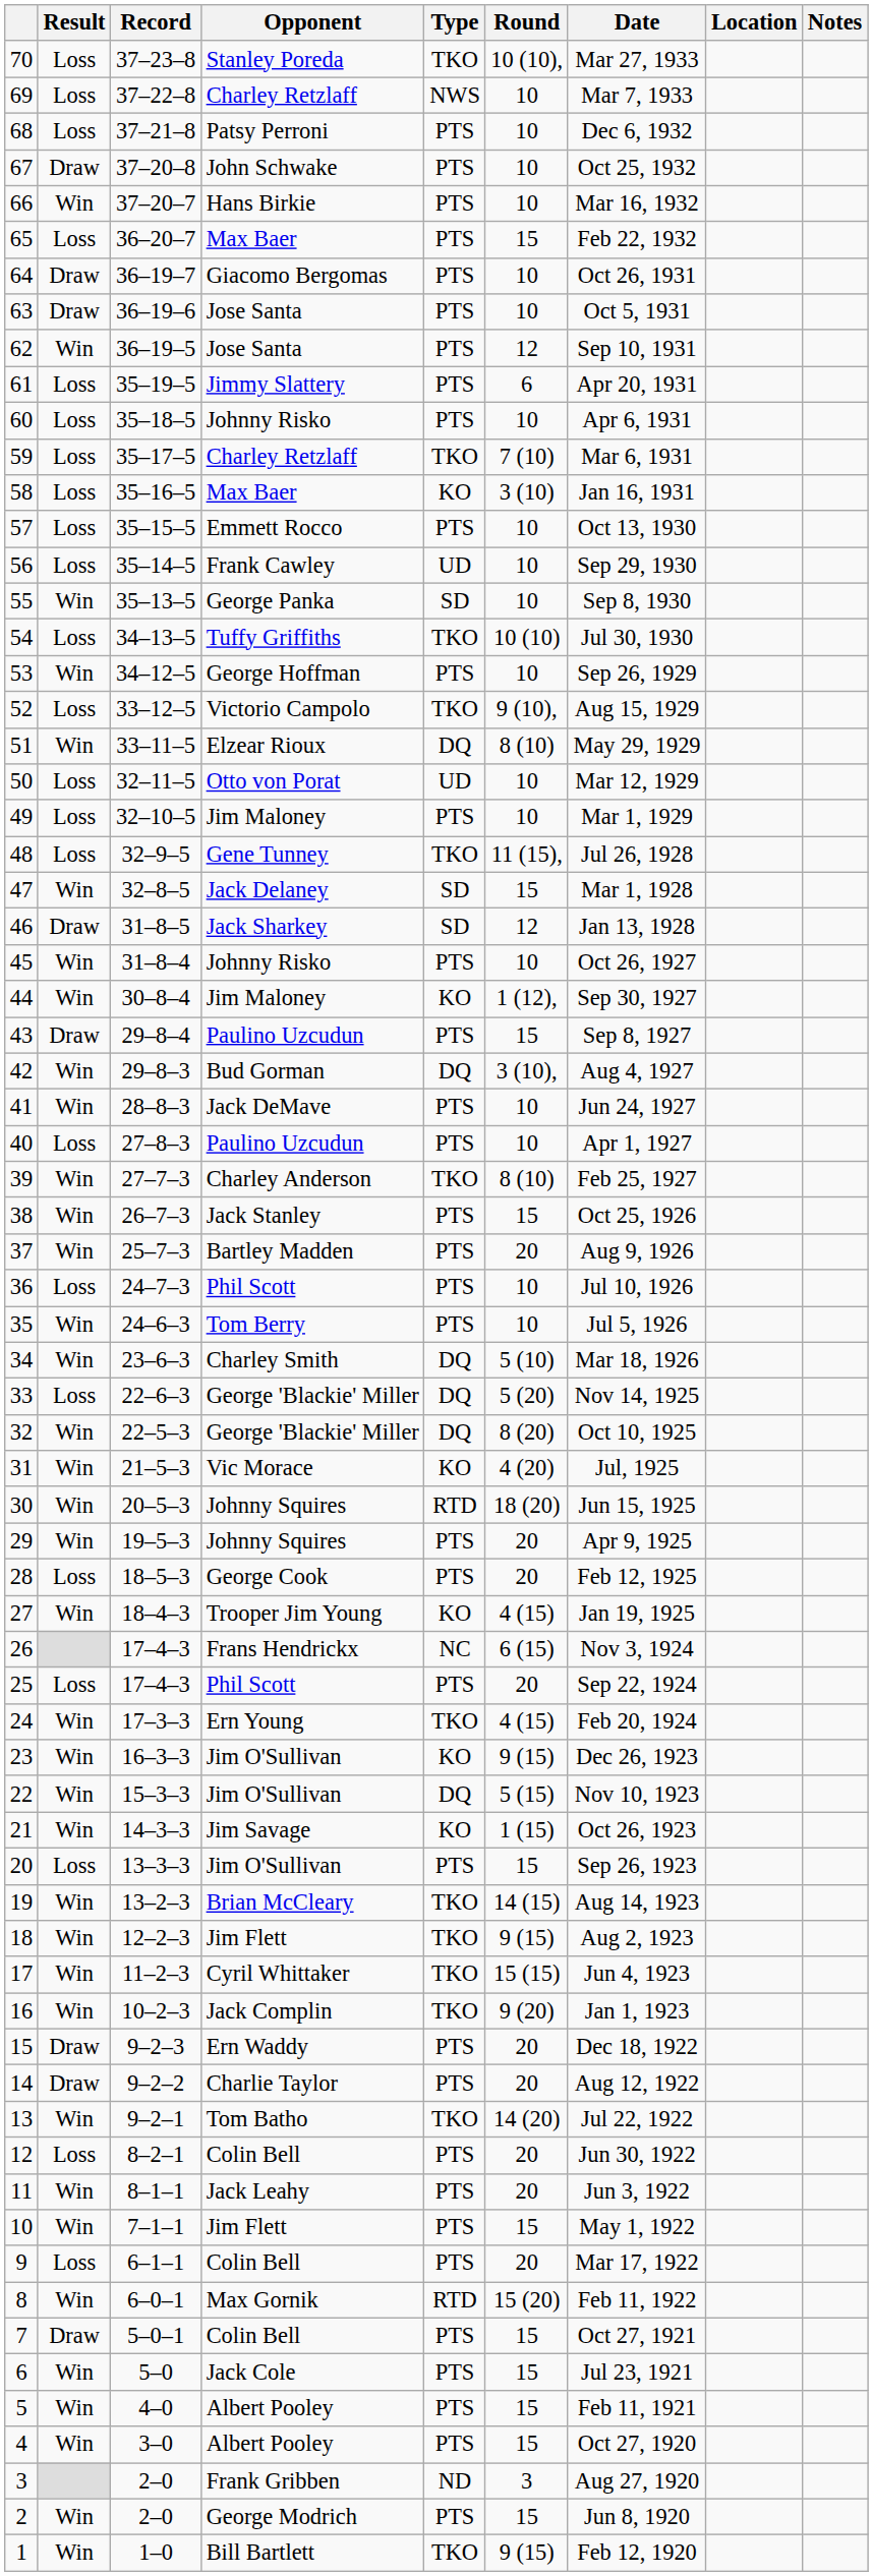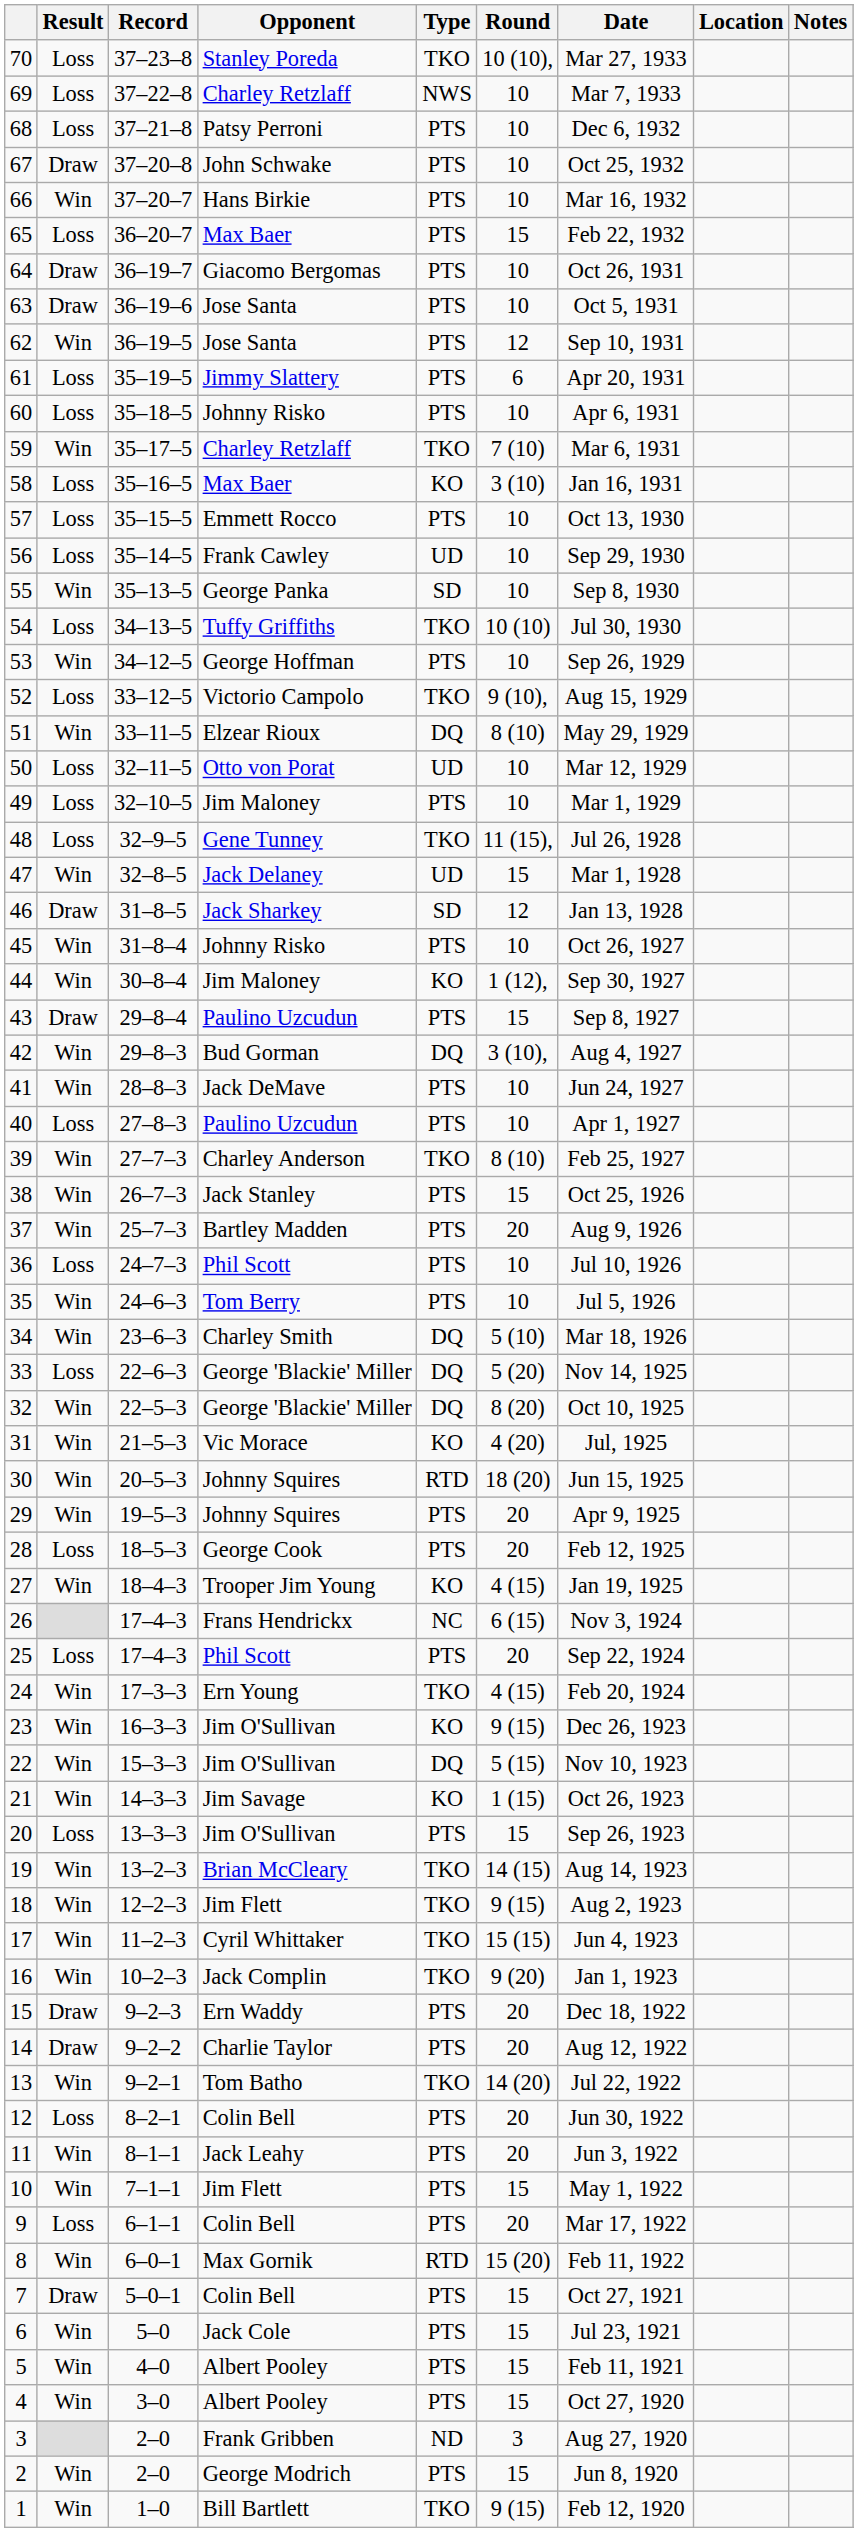 <table class="wikitable mw-collapsible" style="text-align:center">
 <tr>
 <th></th>
 <th>Result</th>
 <th>Record</th>
 <th>Opponent</th>
 <th>Type</th>
 <th>Round</th>
 <th>Date</th>
 <th>Location</th>
 <th>Notes</th>
 </tr>
 <tr>
 <td>70</td>
 <td>Loss</td>
 <td>37–23–8 </td>
 <td align=left><a href='#'>Stanley Poreda</a></td>
 <td>TKO</td>
 <td>10 (10), </td>
 <td>Mar 27, 1933</td>
 <td style="text-align:left;"></td>
 <td></td>
 </tr>
 <tr>
 <td>69</td>
 <td>Loss</td>
 <td>37–22–8 </td>
 <td align=left><a href='#'>Charley Retzlaff</a></td>
 <td>NWS</td>
 <td>10</td>
 <td>Mar 7, 1933</td>
 <td style="text-align:left;"></td>
 <td></td>
 </tr>
 <tr>
 <td>68</td>
 <td>Loss</td>
 <td>37–21–8 </td>
 <td align=left>Patsy Perroni</td>
 <td>PTS</td>
 <td>10</td>
 <td>Dec 6, 1932</td>
 <td style="text-align:left;"></td>
 <td></td>
 </tr>
 <tr>
 <td>67</td>
 <td>Draw</td>
 <td>37–20–8 </td>
 <td align=left>John Schwake</td>
 <td>PTS</td>
 <td>10</td>
 <td>Oct 25, 1932</td>
 <td style="text-align:left;"></td>
 <td></td>
 </tr>
 <tr>
 <td>66</td>
 <td>Win</td>
 <td>37–20–7 </td>
 <td align=left>Hans Birkie</td>
 <td>PTS</td>
 <td>10</td>
 <td>Mar 16, 1932</td>
 <td style="text-align:left;"></td>
 <td></td>
 </tr>
 <tr>
 <td>65</td>
 <td>Loss</td>
 <td>36–20–7 </td>
 <td align=left><a href='#'>Max Baer</a></td>
 <td>PTS</td>
 <td>15</td>
 <td>Feb 22, 1932</td>
 <td style="text-align:left;"></td>
 <td></td>
 </tr>
 <tr>
 <td>64</td>
 <td>Draw</td>
 <td>36–19–7 </td>
 <td align=left>Giacomo Bergomas</td>
 <td>PTS</td>
 <td>10</td>
 <td>Oct 26, 1931</td>
 <td style="text-align:left;"></td>
 <td></td>
 </tr>
 <tr>
 <td>63</td>
 <td>Draw</td>
 <td>36–19–6 </td>
 <td align=left>Jose Santa</td>
 <td>PTS</td>
 <td>10</td>
 <td>Oct 5, 1931</td>
 <td style="text-align:left;"></td>
 <td></td>
 </tr>
 <tr>
 <td>62</td>
 <td>Win</td>
 <td>36–19–5 </td>
 <td align=left>Jose Santa</td>
 <td>PTS</td>
 <td>12</td>
 <td>Sep 10, 1931</td>
 <td style="text-align:left;"></td>
 <td></td>
 </tr>
 <tr>
 <td>61</td>
 <td>Loss</td>
 <td>35–19–5 </td>
 <td align=left><a href='#'>Jimmy Slattery</a></td>
 <td>PTS</td>
 <td>6</td>
 <td>Apr 20, 1931</td>
 <td style="text-align:left;"></td>
 <td></td>
 </tr>
 <tr>
 <td>60</td>
 <td>Loss</td>
 <td>35–18–5 </td>
 <td align=left>Johnny Risko</td>
 <td>PTS</td>
 <td>10</td>
 <td>Apr 6, 1931</td>
 <td style="text-align:left;"></td>
 <td></td>
 </tr>
 <tr>
 <td>59</td>
-<td>Loss</td>
+<td>Win</td>
 <td>35–17–5 </td>
 <td align=left><a href='#'>Charley Retzlaff</a></td>
 <td>TKO</td>
 <td>7 (10)</td>
 <td>Mar 6, 1931</td>
 <td style="text-align:left;"></td>
 <td></td>
 </tr>
 <tr>
 <td>58</td>
 <td>Loss</td>
 <td>35–16–5 </td>
 <td align=left><a href='#'>Max Baer</a></td>
 <td>KO</td>
 <td>3 (10)</td>
 <td>Jan 16, 1931</td>
 <td style="text-align:left;"></td>
 <td></td>
 </tr>
 <tr>
 <td>57</td>
 <td>Loss</td>
 <td>35–15–5 </td>
 <td align=left>Emmett Rocco</td>
 <td>PTS</td>
 <td>10</td>
 <td>Oct 13, 1930</td>
 <td style="text-align:left;"></td>
 <td></td>
 </tr>
 <tr>
 <td>56</td>
 <td>Loss</td>
 <td>35–14–5 </td>
 <td align=left>Frank Cawley</td>
 <td>UD</td>
 <td>10</td>
 <td>Sep 29, 1930</td>
 <td style="text-align:left;"></td>
 <td></td>
 </tr>
 <tr>
 <td>55</td>
 <td>Win</td>
 <td>35–13–5 </td>
 <td align=left>George Panka</td>
 <td>SD</td>
 <td>10</td>
 <td>Sep 8, 1930</td>
 <td style="text-align:left;"></td>
 <td></td>
 </tr>
 <tr>
 <td>54</td>
 <td>Loss</td>
 <td>34–13–5 </td>
 <td align=left><a href='#'>Tuffy Griffiths</a></td>
 <td>TKO</td>
 <td>10 (10)</td>
 <td>Jul 30, 1930</td>
 <td style="text-align:left;"></td>
 <td></td>
 </tr>
 <tr>
 <td>53</td>
 <td>Win</td>
 <td>34–12–5 </td>
 <td align=left>George Hoffman</td>
 <td>PTS</td>
 <td>10</td>
 <td>Sep 26, 1929</td>
 <td style="text-align:left;"></td>
 <td></td>
 </tr>
 <tr>
 <td>52</td>
 <td>Loss</td>
 <td>33–12–5 </td>
 <td align=left>Victorio Campolo</td>
 <td>TKO</td>
 <td>9 (10), </td>
 <td>Aug 15, 1929</td>
 <td style="text-align:left;"></td>
 <td></td>
 </tr>
 <tr>
 <td>51</td>
 <td>Win</td>
 <td>33–11–5 </td>
 <td align=left>Elzear Rioux</td>
 <td>DQ</td>
 <td>8 (10)</td>
 <td>May 29, 1929</td>
 <td style="text-align:left;"></td>
 <td style="text-align:left;"></td>
 </tr>
 <tr>
 <td>50</td>
 <td>Loss</td>
 <td>32–11–5 </td>
 <td align=left><a href='#'>Otto von Porat</a></td>
 <td>UD</td>
 <td>10</td>
 <td>Mar 12, 1929</td>
 <td style="text-align:left;"></td>
 <td></td>
 </tr>
 <tr>
 <td>49</td>
 <td>Loss</td>
 <td>32–10–5 </td>
 <td align=left>Jim Maloney</td>
 <td>PTS</td>
 <td>10</td>
 <td>Mar 1, 1929</td>
 <td style="text-align:left;"></td>
 <td></td>
 </tr>
 <tr>
 <td>48</td>
 <td>Loss</td>
 <td>32–9–5 </td>
 <td align=left><a href='#'>Gene Tunney</a></td>
 <td>TKO</td>
 <td>11 (15), </td>
 <td>Jul 26, 1928</td>
 <td style="text-align:left;"></td>
 <td style="text-align:left;"></td>
 </tr>
 <tr>
 <td>47</td>
 <td>Win</td>
 <td>32–8–5 </td>
 <td align=left><a href='#'>Jack Delaney</a></td>
-<td>SD</td>
+<td>UD</td>
 <td>15</td>
 <td>Mar 1, 1928</td>
 <td style="text-align:left;"></td>
 <td></td>
 </tr>
 <tr>
 <td>46</td>
 <td>Draw</td>
 <td>31–8–5 </td>
 <td align=left><a href='#'>Jack Sharkey</a></td>
 <td>SD</td>
 <td>12</td>
 <td>Jan 13, 1928</td>
 <td style="text-align:left;"></td>
 <td></td>
 </tr>
 <tr>
 <td>45</td>
 <td>Win</td>
 <td>31–8–4 </td>
 <td align=left>Johnny Risko</td>
 <td>PTS</td>
 <td>10</td>
 <td>Oct 26, 1927</td>
 <td style="text-align:left;"></td>
 <td></td>
 </tr>
 <tr>
 <td>44</td>
 <td>Win</td>
 <td>30–8–4 </td>
 <td align=left>Jim Maloney</td>
 <td>KO</td>
 <td>1 (12), </td>
 <td>Sep 30, 1927</td>
 <td style="text-align:left;"></td>
 <td></td>
 </tr>
 <tr>
 <td>43</td>
 <td>Draw</td>
 <td>29–8–4 </td>
 <td align=left><a href='#'>Paulino Uzcudun</a></td>
 <td>PTS</td>
 <td>15</td>
 <td>Sep 8, 1927</td>
 <td style="text-align:left;"></td>
 <td></td>
 </tr>
 <tr>
 <td>42</td>
 <td>Win</td>
 <td>29–8–3 </td>
 <td align=left>Bud Gorman</td>
 <td>DQ</td>
 <td>3 (10), </td>
 <td>Aug 4, 1927</td>
 <td style="text-align:left;"></td>
 <td></td>
 </tr>
 <tr>
 <td>41</td>
 <td>Win</td>
 <td>28–8–3 </td>
 <td align=left>Jack DeMave</td>
 <td>PTS</td>
 <td>10</td>
 <td>Jun 24, 1927</td>
 <td style="text-align:left;"></td>
 <td></td>
 </tr>
 <tr>
 <td>40</td>
 <td>Loss</td>
 <td>27–8–3 </td>
 <td align=left><a href='#'>Paulino Uzcudun</a></td>
 <td>PTS</td>
 <td>10</td>
 <td>Apr 1, 1927</td>
 <td style="text-align:left;"></td>
 <td></td>
 </tr>
 <tr>
 <td>39</td>
 <td>Win</td>
 <td>27–7–3 </td>
 <td align=left>Charley Anderson</td>
 <td>TKO</td>
 <td>8 (10)</td>
 <td>Feb 25, 1927</td>
 <td style="text-align:left;"></td>
 <td></td>
 </tr>
 <tr>
 <td>38</td>
 <td>Win</td>
 <td>26–7–3 </td>
 <td align=left>Jack Stanley</td>
 <td>PTS</td>
 <td>15</td>
 <td>Oct 25, 1926</td>
 <td style="text-align:left;"></td>
 <td></td>
 </tr>
 <tr>
 <td>37</td>
 <td>Win</td>
 <td>25–7–3 </td>
 <td align=left>Bartley Madden</td>
 <td>PTS</td>
 <td>20</td>
 <td>Aug 9, 1926</td>
 <td style="text-align:left;"></td>
 <td></td>
 </tr>
 <tr>
 <td>36</td>
 <td>Loss</td>
 <td>24–7–3 </td>
 <td align=left><a href='#'>Phil Scott</a></td>
 <td>PTS</td>
 <td>10</td>
 <td>Jul 10, 1926</td>
 <td style="text-align:left;"></td>
 <td style="text-align:left;"></td>
 </tr>
 <tr>
 <td>35</td>
 <td>Win</td>
 <td>24–6–3 </td>
 <td align=left><a href='#'>Tom Berry</a></td>
 <td>PTS</td>
 <td>10</td>
 <td>Jul 5, 1926</td>
 <td style="text-align:left;"></td>
 <td></td>
 </tr>
 <tr>
 <td>34</td>
 <td>Win</td>
 <td>23–6–3 </td>
 <td align=left>Charley Smith</td>
 <td>DQ</td>
 <td>5 (10)</td>
 <td>Mar 18, 1926</td>
 <td style="text-align:left;"></td>
 <td></td>
 </tr>
 <tr>
 <td>33</td>
 <td>Loss</td>
 <td>22–6–3 </td>
 <td align=left>George 'Blackie' Miller</td>
 <td>DQ</td>
 <td>5 (20)</td>
 <td>Nov 14, 1925</td>
 <td style="text-align:left;"></td>
 <td style="text-align:left;"></td>
 </tr>
 <tr>
 <td>32</td>
 <td>Win</td>
 <td>22–5–3 </td>
 <td align=left>George 'Blackie' Miller</td>
 <td>DQ</td>
 <td>8 (20)</td>
 <td>Oct 10, 1925</td>
 <td style="text-align:left;"></td>
 <td style="text-align:left;"></td>
 </tr>
 <tr>
 <td>31</td>
 <td>Win</td>
 <td>21–5–3 </td>
 <td align=left>Vic Morace</td>
 <td>KO</td>
 <td>4 (20)</td>
 <td>Jul, 1925</td>
 <td style="text-align:left;"></td>
 <td style="text-align:left;"></td>
 </tr>
 <tr>
 <td>30</td>
 <td>Win</td>
 <td>20–5–3 </td>
 <td align=left>Johnny Squires</td>
 <td>RTD</td>
 <td>18 (20)</td>
 <td>Jun 15, 1925</td>
 <td style="text-align:left;"></td>
 <td></td>
 </tr>
 <tr>
 <td>29</td>
 <td>Win</td>
 <td>19–5–3 </td>
 <td align=left>Johnny Squires</td>
 <td>PTS</td>
 <td>20</td>
 <td>Apr 9, 1925</td>
 <td style="text-align:left;"></td>
 <td></td>
 </tr>
 <tr>
 <td>28</td>
 <td>Loss</td>
 <td>18–5–3 </td>
 <td align=left>George Cook</td>
 <td>PTS</td>
 <td>20</td>
 <td>Feb 12, 1925</td>
 <td style="text-align:left;"></td>
 <td></td>
 </tr>
 <tr>
 <td>27</td>
 <td>Win</td>
 <td>18–4–3 </td>
 <td align=left>Trooper Jim Young</td>
 <td>KO</td>
 <td>4 (15)</td>
 <td>Jan 19, 1925</td>
 <td style="text-align:left;"></td>
 <td></td>
 </tr>
 <tr>
 <td>26</td>
 <td style="background:#DDD"></td>
 <td>17–4–3 </td>
 <td align=left>Frans Hendrickx</td>
 <td>NC</td>
 <td>6 (15)</td>
 <td>Nov 3, 1924</td>
 <td style="text-align:left;"></td>
 <td style="text-align:left;"></td>
 </tr>
 <tr>
 <td>25</td>
 <td>Loss</td>
 <td>17–4–3 </td>
 <td align=left><a href='#'>Phil Scott</a></td>
 <td>PTS</td>
 <td>20</td>
 <td>Sep 22, 1924</td>
 <td style="text-align:left;"></td>
 <td style="text-align:left;"></td>
 </tr>
 <tr>
 <td>24</td>
 <td>Win</td>
 <td>17–3–3 </td>
 <td align=left>Ern Young</td>
 <td>TKO</td>
 <td>4 (15)</td>
 <td>Feb 20, 1924</td>
 <td style="text-align:left;"></td>
 <td style="text-align:left;"></td>
 </tr>
 <tr>
 <td>23</td>
 <td>Win</td>
 <td>16–3–3 </td>
 <td align=left>Jim O'Sullivan</td>
 <td>KO</td>
 <td>9 (15)</td>
 <td>Dec 26, 1923</td>
 <td style="text-align:left;"></td>
 <td style="text-align:left;"></td>
 </tr>
 <tr>
 <td>22</td>
 <td>Win</td>
 <td>15–3–3 </td>
 <td align=left>Jim O'Sullivan</td>
 <td>DQ</td>
 <td>5 (15)</td>
 <td>Nov 10, 1923</td>
 <td style="text-align:left;"></td>
 <td style="text-align:left;"></td>
 </tr>
 <tr>
 <td>21</td>
 <td>Win</td>
 <td>14–3–3 </td>
 <td align=left>Jim Savage</td>
 <td>KO</td>
 <td>1 (15)</td>
 <td>Oct 26, 1923</td>
 <td style="text-align:left;"></td>
 <td></td>
 </tr>
 <tr>
 <td>20</td>
 <td>Loss</td>
 <td>13–3–3 </td>
 <td align=left>Jim O'Sullivan</td>
 <td>PTS</td>
 <td>15</td>
 <td>Sep 26, 1923</td>
 <td style="text-align:left;"></td>
 <td style="text-align:left;"></td>
 </tr>
 <tr>
 <td>19</td>
 <td>Win</td>
 <td>13–2–3 </td>
 <td align=left><a href='#'>Brian McCleary</a></td>
 <td>TKO</td>
 <td>14 (15)</td>
 <td>Aug 14, 1923</td>
 <td style="text-align:left;"></td>
 <td style="text-align:left;"></td>
 </tr>
 <tr>
 <td>18</td>
 <td>Win</td>
 <td>12–2–3 </td>
 <td align=left>Jim Flett</td>
 <td>TKO</td>
 <td>9 (15)</td>
 <td>Aug 2, 1923</td>
 <td style="text-align:left;"></td>
 <td></td>
 </tr>
 <tr>
 <td>17</td>
 <td>Win</td>
 <td>11–2–3 </td>
 <td align=left>Cyril Whittaker</td>
 <td>TKO</td>
 <td>15 (15)</td>
 <td>Jun 4, 1923</td>
 <td style="text-align:left;"></td>
 <td style="text-align:left;"></td>
 </tr>
 <tr>
 <td>16</td>
 <td>Win</td>
 <td>10–2–3 </td>
 <td align=left>Jack Complin</td>
 <td>TKO</td>
 <td>9 (20)</td>
 <td>Jan 1, 1923</td>
 <td style="text-align:left;"></td>
 <td></td>
 </tr>
 <tr>
 <td>15</td>
 <td>Draw</td>
 <td>9–2–3 </td>
 <td align=left>Ern Waddy</td>
 <td>PTS</td>
 <td>20</td>
 <td>Dec 18, 1922</td>
 <td style="text-align:left;"></td>
 <td></td>
 </tr>
 <tr>
 <td>14</td>
 <td>Draw</td>
 <td>9–2–2 </td>
 <td align=left>Charlie Taylor</td>
 <td>PTS</td>
 <td>20</td>
 <td>Aug 12, 1922</td>
 <td style="text-align:left;"></td>
 <td></td>
 </tr>
 <tr>
 <td>13</td>
 <td>Win</td>
 <td>9–2–1 </td>
 <td align=left>Tom Batho</td>
 <td>TKO</td>
 <td>14 (20)</td>
 <td>Jul 22, 1922</td>
 <td style="text-align:left;"></td>
 <td></td>
 </tr>
 <tr>
 <td>12</td>
 <td>Loss</td>
 <td>8–2–1 </td>
 <td align=left>Colin Bell</td>
 <td>PTS</td>
 <td>20</td>
 <td>Jun 30, 1922</td>
 <td style="text-align:left;"></td>
 <td style="text-align:left;"></td>
 </tr>
 <tr>
 <td>11</td>
 <td>Win</td>
 <td>8–1–1 </td>
 <td align=left>Jack Leahy</td>
 <td>PTS</td>
 <td>20</td>
 <td>Jun 3, 1922</td>
 <td style="text-align:left;"></td>
 <td></td>
 </tr>
 <tr>
 <td>10</td>
 <td>Win</td>
 <td>7–1–1 </td>
 <td align=left>Jim Flett</td>
 <td>PTS</td>
 <td>15</td>
 <td>May 1, 1922</td>
 <td style="text-align:left;"></td>
 <td></td>
 </tr>
 <tr>
 <td>9</td>
 <td>Loss</td>
 <td>6–1–1 </td>
 <td align=left>Colin Bell</td>
 <td>PTS</td>
 <td>20</td>
 <td>Mar 17, 1922</td>
 <td style="text-align:left;"></td>
 <td style="text-align:left;"></td>
 </tr>
 <tr>
 <td>8</td>
 <td>Win</td>
 <td>6–0–1 </td>
 <td align=left>Max Gornik</td>
 <td>RTD</td>
 <td>15 (20)</td>
 <td>Feb 11, 1922</td>
 <td style="text-align:left;"></td>
 <td></td>
 </tr>
 <tr>
 <td>7</td>
 <td>Draw</td>
 <td>5–0–1 </td>
 <td align=left>Colin Bell</td>
 <td>PTS</td>
 <td>15</td>
 <td>Oct 27, 1921</td>
 <td style="text-align:left;"></td>
 <td></td>
 </tr>
 <tr>
 <td>6</td>
 <td>Win</td>
 <td>5–0 </td>
 <td align=left>Jack Cole</td>
 <td>PTS</td>
 <td>15</td>
 <td>Jul 23, 1921</td>
 <td style="text-align:left;"></td>
 <td></td>
 </tr>
 <tr>
 <td>5</td>
 <td>Win</td>
 <td>4–0 </td>
 <td align=left>Albert Pooley</td>
 <td>PTS</td>
 <td>15</td>
 <td>Feb 11, 1921</td>
 <td style="text-align:left;"></td>
 <td style="text-align:left;"></td>
 </tr>
 <tr>
 <td>4</td>
 <td>Win</td>
 <td>3–0 </td>
 <td align=left>Albert Pooley</td>
 <td>PTS</td>
 <td>15</td>
 <td>Oct 27, 1920</td>
 <td style="text-align:left;"></td>
 <td style="text-align:left;"></td>
 </tr>
 <tr>
 <td>3</td>
 <td style="background:#DDD"></td>
 <td>2–0 </td>
 <td align=left>Frank Gribben</td>
 <td>ND</td>
 <td>3</td>
 <td>Aug 27, 1920</td>
 <td style="text-align:left;"></td>
 <td></td>
 </tr>
 <tr>
 <td>2</td>
 <td>Win</td>
 <td>2–0</td>
 <td align=left>George Modrich</td>
 <td>PTS</td>
 <td>15</td>
 <td>Jun 8, 1920</td>
 <td style="text-align:left;"></td>
 <td></td>
 </tr>
 <tr>
 <td>1</td>
 <td>Win</td>
 <td>1–0</td>
 <td align=left>Bill Bartlett</td>
 <td>TKO</td>
 <td>9 (15)</td>
 <td>Feb 12, 1920</td>
 <td style="text-align:left;"></td>
 <td></td>
 </tr>
 <tr>
 </tr>
 </table>
